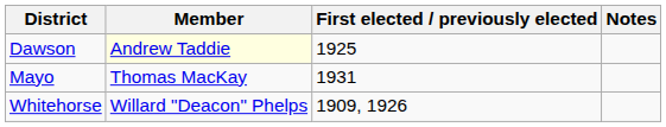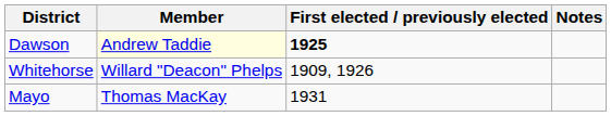 <table class="wikitable sortable">
 <tr>
 <th>District</th>
 <th>Member</th>
 <th>First elected / previously elected</th>
 <th>Notes</th>
 </tr>
 <tr>
 <td><a href='#'>Dawson</a></td>
 <td style="background: lightyellow;"><a href='#'>Andrew Taddie</a></td>
-<td>1925</td>
+<td><strong>1925</strong></td>
+<td></td>
+</tr>
+<tr>
+<td><a href='#'>Whitehorse</a></td>
+<td><a href='#'>Willard "Deacon" Phelps</a></td>
+<td>1909, 1926</td>
 <td></td>
 </tr>
 <tr>
 <td><a href='#'>Mayo</a></td>
 <td><a href='#'>Thomas MacKay</a></td>
 <td>1931</td>
 <td></td>
 </tr>
-<tr>
-<td><a href='#'>Whitehorse</a></td>
-<td><a href='#'>Willard "Deacon" Phelps</a></td>
-<td>1909, 1926</td>
-<td></td>
-</tr>
 </table>
